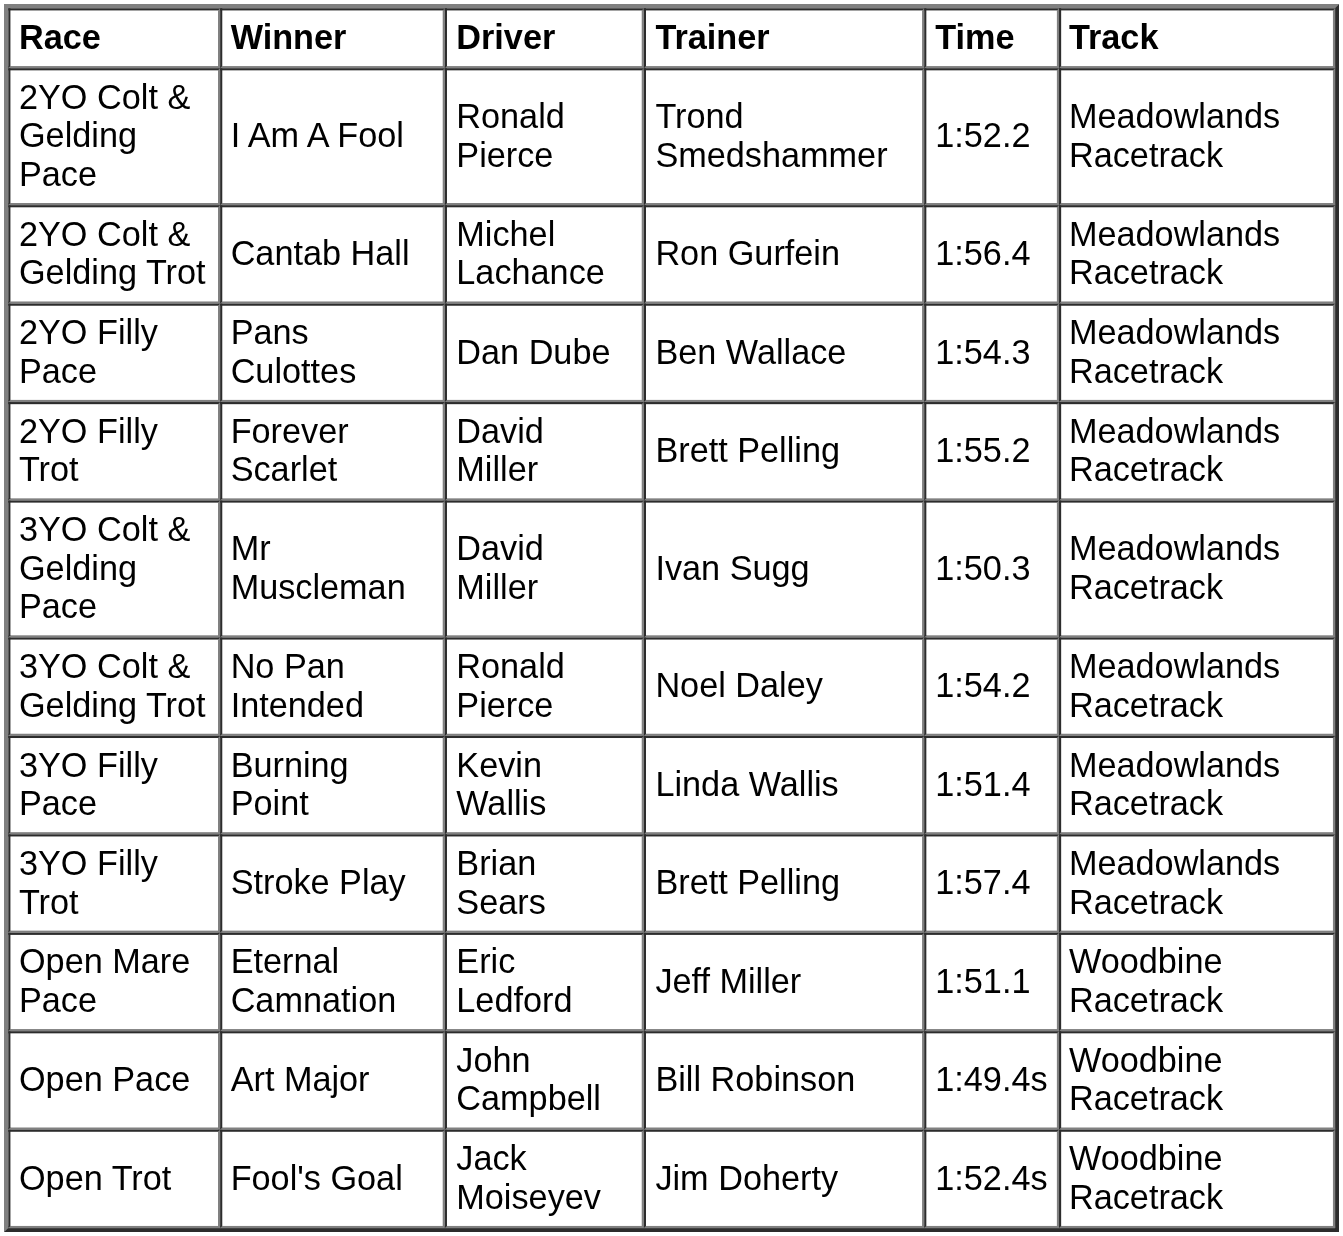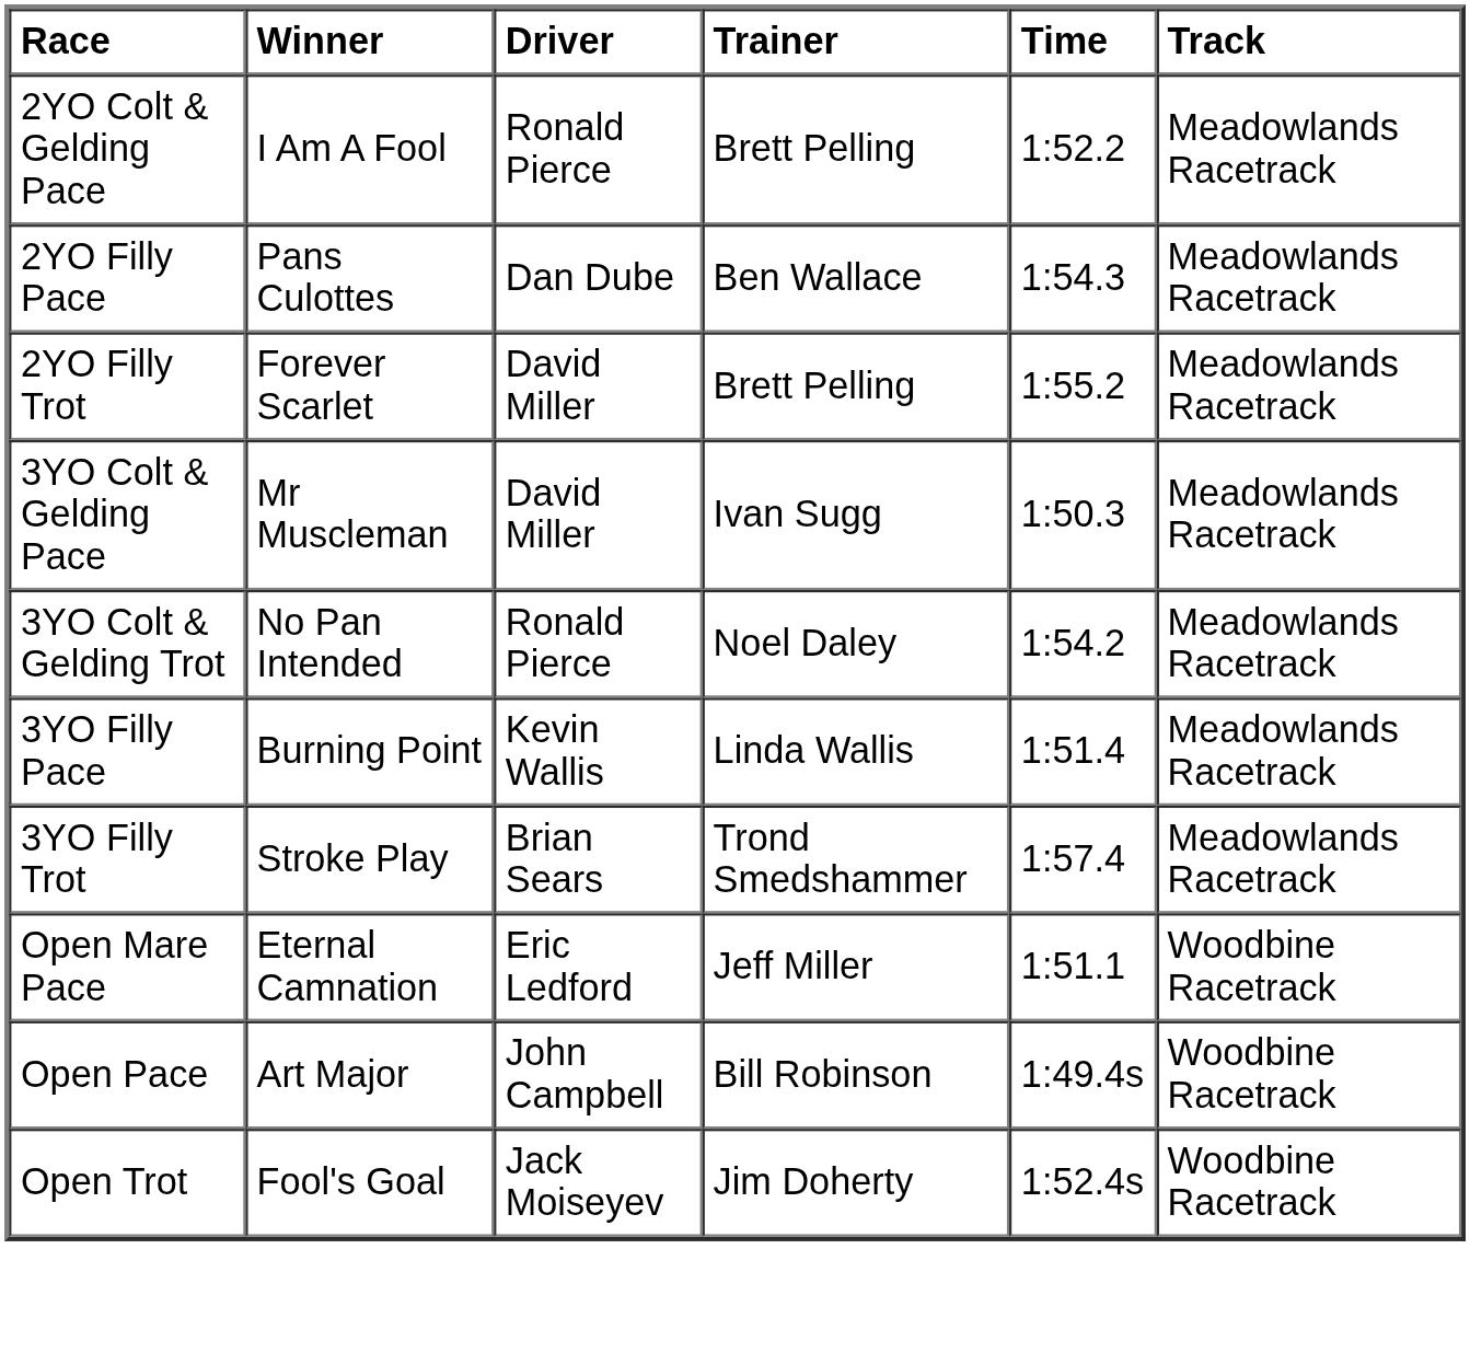 <table cellspacing="0" cellpadding="4" border="2">
 <tr>
 <td><strong>Race</strong></td>
 <td><strong>Winner</strong></td>
 <td><strong>Driver</strong></td>
 <td><strong>Trainer</strong></td>
 <td><strong>Time</strong></td>
 <td><strong>Track</strong></td>
 </tr>
 <tr>
 <td>2YO Colt & Gelding Pace</td>
 <td>I Am A Fool</td>
 <td>Ronald Pierce</td>
-<td>Trond Smedshammer</td>
+<td>Brett Pelling</td>
 <td>1:52.2</td>
-<td>Meadowlands Racetrack</td>
-</tr>
-<tr>
-<td>2YO Colt & Gelding Trot</td>
-<td>Cantab Hall</td>
-<td>Michel Lachance</td>
-<td>Ron Gurfein</td>
-<td>1:56.4</td>
 <td>Meadowlands Racetrack</td>
 </tr>
 <tr>
 <td>2YO Filly Pace</td>
 <td>Pans Culottes</td>
 <td>Dan Dube</td>
 <td>Ben Wallace</td>
 <td>1:54.3</td>
 <td>Meadowlands Racetrack</td>
 </tr>
 <tr>
 <td>2YO Filly Trot</td>
 <td>Forever Scarlet</td>
 <td>David Miller</td>
 <td>Brett Pelling</td>
 <td>1:55.2</td>
 <td>Meadowlands Racetrack</td>
 </tr>
 <tr>
 <td>3YO Colt & Gelding Pace</td>
 <td>Mr Muscleman</td>
 <td>David Miller</td>
 <td>Ivan Sugg</td>
 <td>1:50.3</td>
 <td>Meadowlands Racetrack</td>
 </tr>
 <tr>
 <td>3YO Colt & Gelding Trot</td>
 <td>No Pan Intended</td>
 <td>Ronald Pierce</td>
 <td>Noel Daley</td>
 <td>1:54.2</td>
 <td>Meadowlands Racetrack</td>
 </tr>
 <tr>
 <td>3YO Filly Pace</td>
 <td>Burning Point</td>
 <td>Kevin Wallis</td>
 <td>Linda Wallis</td>
 <td>1:51.4</td>
 <td>Meadowlands Racetrack</td>
 </tr>
 <tr>
 <td>3YO Filly Trot</td>
 <td>Stroke Play</td>
 <td>Brian Sears</td>
-<td>Brett Pelling</td>
+<td>Trond Smedshammer</td>
 <td>1:57.4</td>
 <td>Meadowlands Racetrack</td>
 </tr>
 <tr>
 <td>Open Mare Pace</td>
 <td>Eternal Camnation</td>
 <td>Eric Ledford</td>
 <td>Jeff Miller</td>
 <td>1:51.1</td>
 <td>Woodbine Racetrack</td>
 </tr>
 <tr>
 <td>Open Pace</td>
 <td>Art Major</td>
 <td>John Campbell</td>
 <td>Bill Robinson</td>
 <td>1:49.4s</td>
 <td>Woodbine Racetrack</td>
 </tr>
 <tr>
 <td>Open Trot</td>
 <td>Fool's Goal</td>
 <td>Jack Moiseyev</td>
 <td>Jim Doherty</td>
 <td>1:52.4s</td>
 <td>Woodbine Racetrack</td>
 </tr>
 </table>
